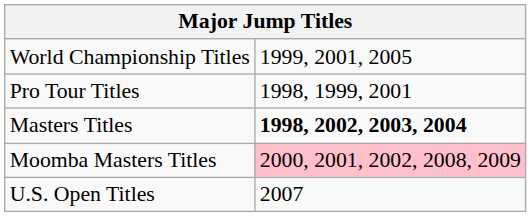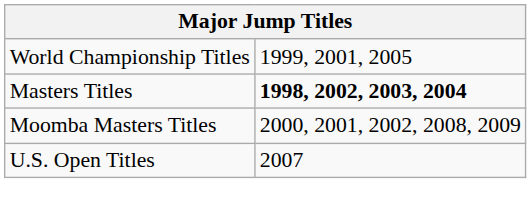 <table class="wikitable">
 <tr>
 <th colspan="2">Major Jump Titles</th>
 </tr>
 <tr>
 <td>World Championship Titles</td>
 <td>1999, 2001, 2005</td>
 </tr>
 <tr>
-<td>Pro Tour Titles</td>
-<td>1998, 1999, 2001</td>
-</tr>
-<tr>
 <td>Masters Titles</td>
 <td><strong>1998, 2002, 2003, 2004</strong></td>
 </tr>
 <tr>
 <td>Moomba Masters Titles</td>
-<td style="background: pink;">2000, 2001, 2002, 2008, 2009</td>
+<td>2000, 2001, 2002, 2008, 2009</td>
 </tr>
 <tr>
 <td>U.S. Open Titles</td>
 <td>2007</td>
 </tr>
 </table>
